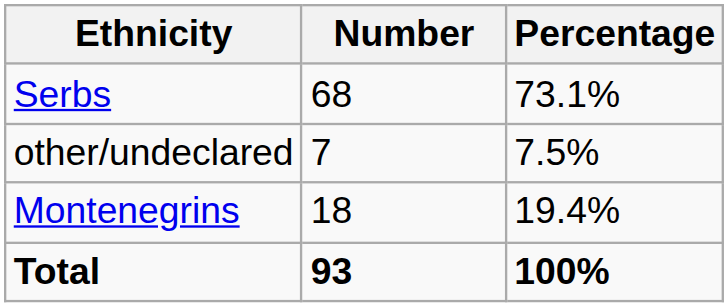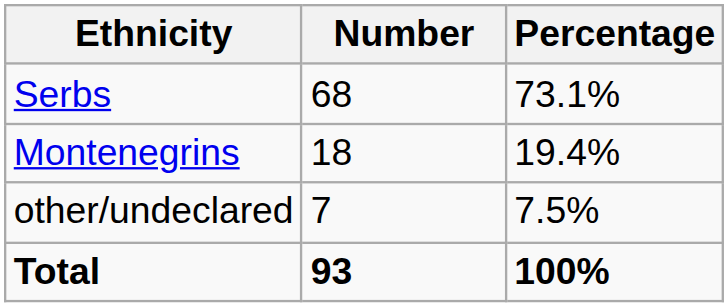 <table class="wikitable">
 <tr>
 <th width="100px">Ethnicity</th>
 <th width="80px">Number</th>
 <th width="80px">Percentage</th>
 </tr>
 <tr>
 <td><a href='#'>Serbs</a></td>
 <td>68</td>
 <td>73.1%</td>
 </tr>
 <tr>
+<td><a href='#'>Montenegrins</a></td>
+<td>18</td>
+<td>19.4%</td>
+</tr>
+<tr>
 <td>other/undeclared</td>
 <td>7</td>
 <td>7.5%</td>
-</tr>
-<tr>
-<td><a href='#'>Montenegrins</a></td>
-<td>18</td>
-<td>19.4%</td>
 </tr>
 <tr>
 <td><strong>Total</strong></td>
 <td><strong>93</strong></td>
 <td><strong>100%</strong></td>
 </tr>
 </table>
